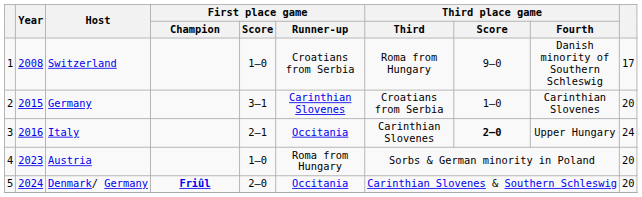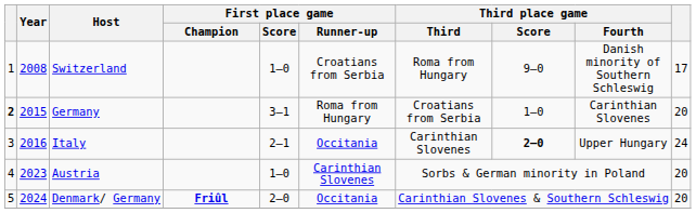 <table class="wikitable sortable" style="font-size:95%; text-align:center; width:;">
 <tr>
 <th rowspan=2 style= "width:;"></th>
 <th rowspan=2 style= "width:;">Year</th>
 <th rowspan=2 style= "width: px;">Host</th>
 <th colspan=3>First place game</th>
 <th colspan=3>Third place game</th>
 <th rowspan="2" style="width:;"></th>
 </tr>
 <tr>
 <th width= 100px> Champion</th>
 <th width=>Score</th>
 <th width= 100px> Runner-up</th>
 <th width= 100px> Third</th>
 <th width=>Score</th>
 <th width= 100px>Fourth</th>
 </tr>
 <tr>
 <td>1</td>
 <td><a href='#'>2008</a></td>
 <td align=left> <a href='#'>Switzerland</a></td>
 <td><strong></strong></td>
 <td>1–0</td>
 <td> Croatians from Serbia</td>
 <td> Roma from Hungary</td>
 <td>9–0</td>
 <td> Danish minority of Southern Schleswig</td>
 <td>17</td>
 </tr>
 <tr>
-<td>2</td>
+<td><strong>2</strong></td>
 <td><a href='#'>2015</a></td>
 <td align=left> <a href='#'>Germany</a></td>
 <td><strong></strong></td>
 <td>3–1</td>
-<td> <a href='#'>Carinthian Slovenes</a></td>
+<td> Roma from Hungary</td>
 <td> Croatians from Serbia</td>
 <td>1–0</td>
 <td> Carinthian Slovenes</td>
 <td>20</td>
 </tr>
 <tr>
 <td>3</td>
 <td><a href='#'>2016</a></td>
 <td align=left> <a href='#'>Italy</a></td>
 <td><strong></strong></td>
 <td>2–1</td>
 <td> <a href='#'>Occitania</a></td>
 <td> Carinthian Slovenes</td>
 <td><strong>2–0</strong></td>
 <td> Upper Hungary</td>
 <td>24</td>
 </tr>
 <tr>
 <td>4</td>
 <td><a href='#'>2023</a></td>
 <td align=left> <a href='#'>Austria</a></td>
 <td><strong></strong></td>
 <td>1–0</td>
-<td> Roma from Hungary</td>
+<td> <a href='#'>Carinthian Slovenes</a></td>
 <td colspan=3> Sorbs & German minority in Poland</td>
 <td>20</td>
 </tr>
 <tr>
 <td>5</td>
 <td><a href='#'>2024</a></td>
 <td align=left> <a href='#'>Denmark</a>/ <a href='#'>Germany</a></td>
 <td><strong> <a href='#'>Friûl</a></strong></td>
 <td>2–0</td>
 <td> <a href='#'>Occitania</a></td>
 <td colspan=3> <a href='#'>Carinthian Slovenes</a> & <a href='#'>Southern Schleswig</a></td>
 <td>20</td>
 </tr>
 <tr>
 </tr>
 </table>
